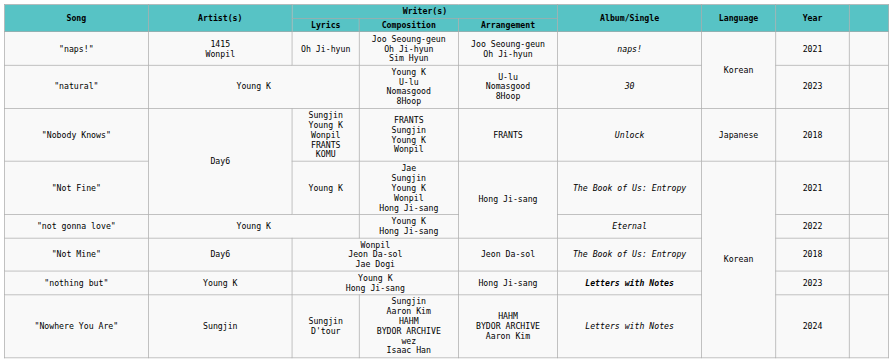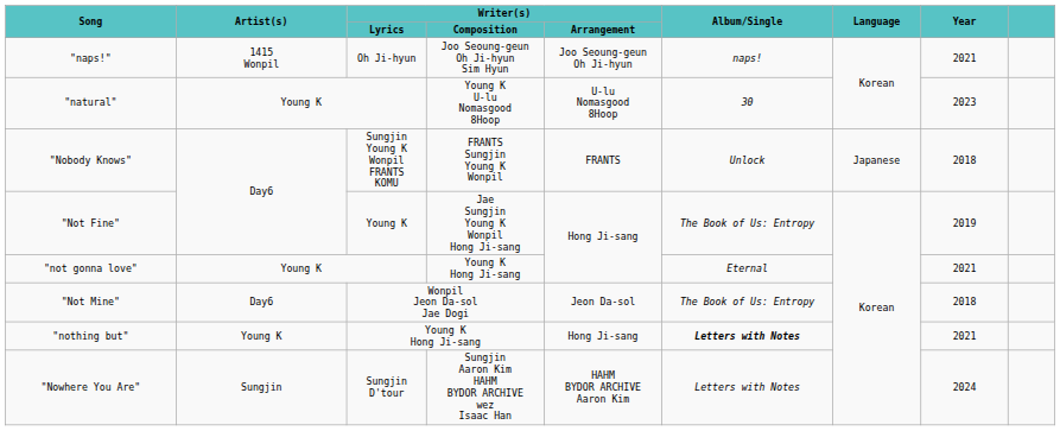 <table class="wikitable" style="margin:0.5em auto; clear:both; font-size:.9em; text-align:center; width:100%">
 <tr>
 <th rowspan=2 style="width:200px; background:#57c3c5;">Song</th>
 <th rowspan=2 style="width:200px; background:#57c3c5;">Artist(s)</th>
 <th colspan=3 style="width:700px; background:#57c3c5;">Writer(s)</th>
 <th rowspan=2 style="width:200px; background:#57c3c5;">Album/Single</th>
 <th rowspan=2 style="width:100px; background:#57c3c5;">Language</th>
 <th rowspan=2 style="width:100px; background:#57c3c5;">Year</th>
 <th rowspan=2 style="width:50px;  background:#57c3c5;"></th>
 </tr>
 <tr>
 <th style="background:#57c3c5">Lyrics</th>
 <th style="background:#57c3c5">Composition</th>
 <th style="background:#57c3c5">Arrangement</th>
 </tr>
 <tr>
 <td>"naps!"</td>
 <td>1415<br>Wonpil</td>
 <td>Oh Ji-hyun</td>
 <td>Joo Seoung-geun<br>Oh Ji-hyun<br>Sim Hyun</td>
 <td>Joo Seoung-geun<br>Oh Ji-hyun</td>
 <td><em>naps!</em></td>
 <td rowspan=2>Korean</td>
 <td>2021</td>
 <td></td>
 </tr>
 <tr>
 <td>"natural"</td>
 <td colspan=2>Young K</td>
 <td>Young K<br>U-lu<br>Nomasgood<br>8Hoop</td>
 <td>U-lu<br>Nomasgood<br>8Hoop</td>
 <td><em>30</em></td>
 <td>2023</td>
 <td></td>
 </tr>
 <tr>
 <td>"Nobody Knows"</td>
 <td rowspan=2>Day6</td>
 <td>Sungjin<br>Young K<br>Wonpil<br>FRANTS<br>KOMU</td>
 <td>FRANTS<br>Sungjin<br>Young K<br>Wonpil</td>
 <td>FRANTS</td>
 <td><em>Unlock</em></td>
 <td>Japanese</td>
 <td>2018</td>
 <td></td>
 </tr>
 <tr>
 <td>"Not Fine"<br></td>
 <td>Young K</td>
 <td>Jae<br>Sungjin<br>Young K<br>Wonpil<br>Hong Ji-sang</td>
 <td rowspan=2>Hong Ji-sang</td>
 <td><em>The Book of Us: Entropy</em></td>
 <td rowspan=5>Korean</td>
-<td>2021</td>
+<td>2019</td>
 <td></td>
 </tr>
 <tr>
 <td>"not gonna love"<br></td>
 <td colspan=2>Young K</td>
 <td>Young K<br>Hong Ji-sang</td>
 <td><em>Eternal</em></td>
-<td>2022</td>
+<td>2021</td>
 <td></td>
 </tr>
 <tr>
 <td>"Not Mine"</td>
 <td>Day6</td>
 <td colspan=2>Wonpil<br>Jeon Da-sol<br>Jae Dogi</td>
 <td>Jeon Da-sol</td>
 <td><em>The Book of Us: Entropy</em></td>
 <td>2018</td>
 <td></td>
 </tr>
 <tr>
 <td>"nothing but"<br></td>
 <td>Young K</td>
 <td colspan=2>Young K<br>Hong Ji-sang</td>
 <td>Hong Ji-sang</td>
 <td><strong><em>Letters with Notes</em></strong></td>
-<td>2023</td>
+<td>2021</td>
 <td></td>
 </tr>
 <tr>
 <td>"Nowhere You Are"<br></td>
 <td>Sungjin</td>
 <td>Sungjin<br>D'tour</td>
 <td>Sungjin<br>Aaron Kim<br>HAHM<br>BYDOR ARCHIVE<br>wez<br>Isaac Han</td>
 <td>HAHM<br>BYDOR ARCHIVE<br>Aaron Kim</td>
 <td><em>Letters with Notes</em></td>
 <td>2024</td>
 <td></td>
 </tr>
 </table>
